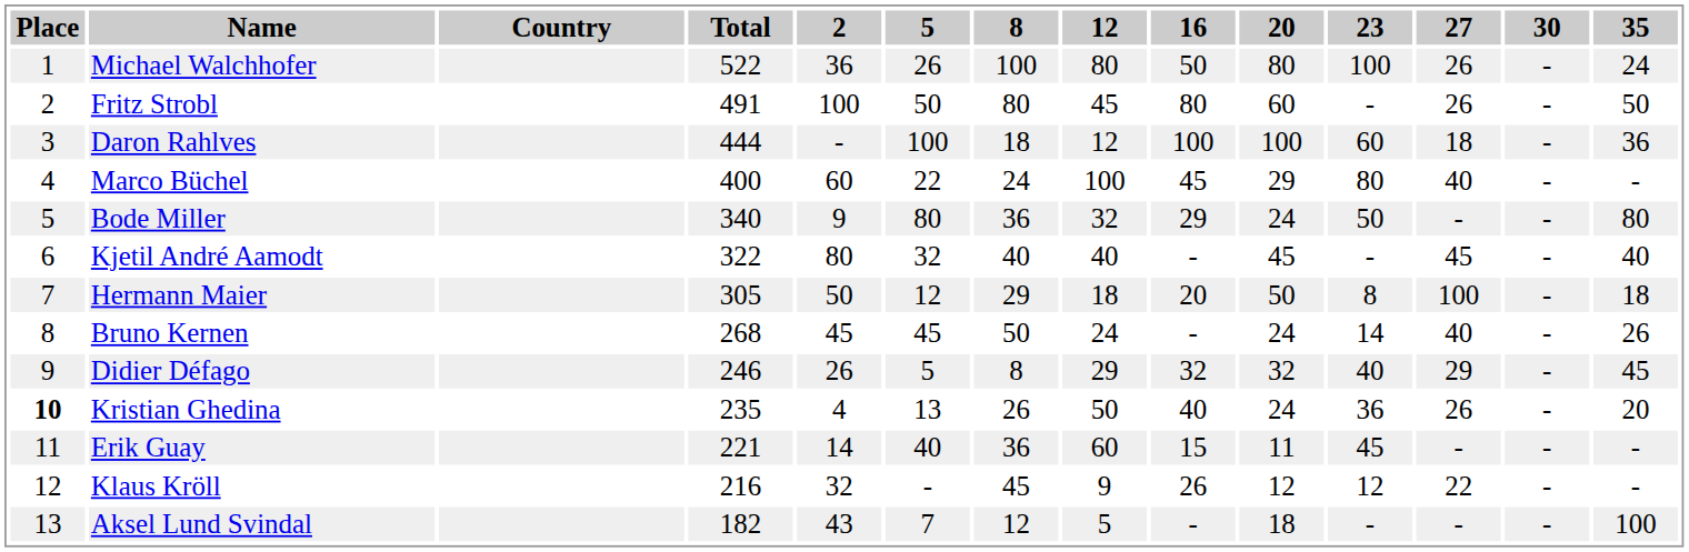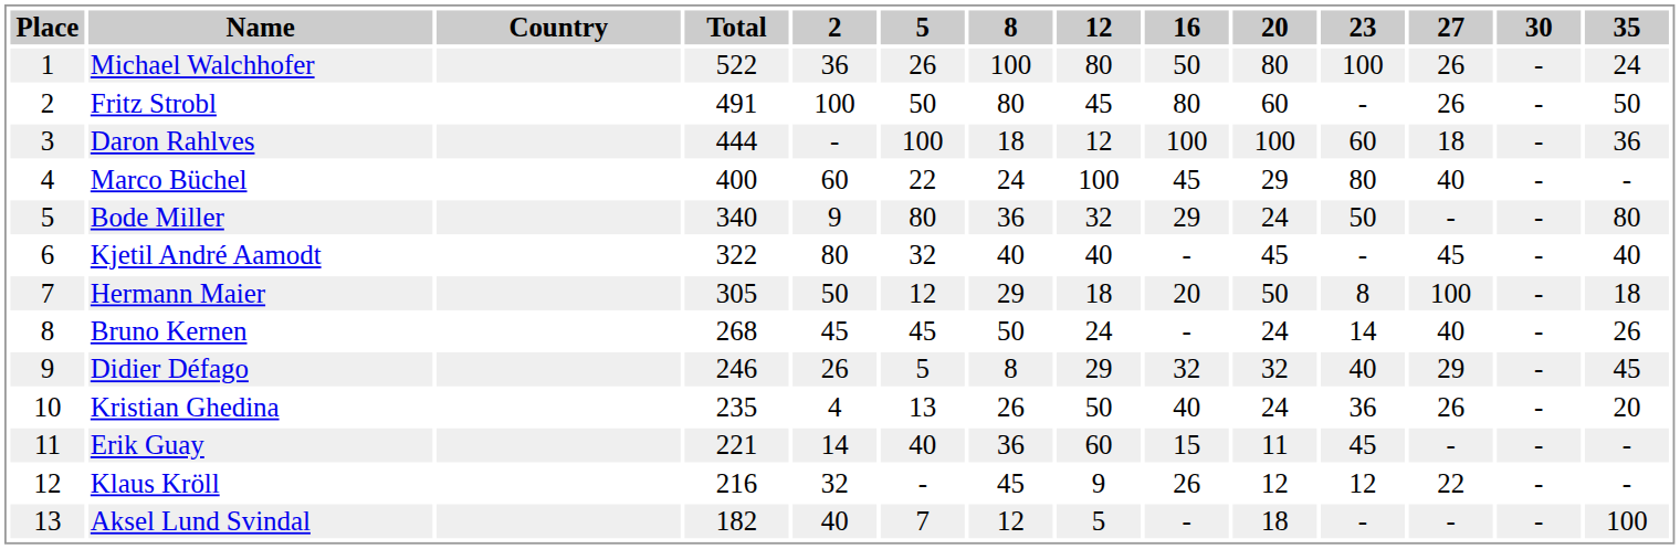 <table border="0" style="border: 1px solid #999; background-color:#FFFFFF; text-align:center; font-size:86%; line-height:15px;">
 <tr align="center" bgcolor="#CCCCCC">
 <th width=35>Place</th>
 <th width=170>Name</th>
 <th width=120>Country</th>
 <th width=50>Total</th>
 <th width=40>2</th>
 <th width=40>5</th>
 <th width=40>8</th>
 <th width=40>12</th>
 <th width=40>16</th>
 <th width=40>20</th>
 <th width=40>23</th>
 <th width=40>27</th>
 <th width=40>30</th>
 <th width=40>35</th>
 </tr>
 <tr bgcolor="#EFEFEF">
 <td>1</td>
 <td align="left"><a href='#'>Michael Walchhofer</a></td>
 <td align="left"></td>
 <td>522</td>
 <td>36</td>
 <td>26</td>
 <td>100</td>
 <td>80</td>
 <td>50</td>
 <td>80</td>
 <td>100</td>
 <td>26</td>
 <td>-</td>
 <td>24</td>
 </tr>
 <tr>
 <td>2</td>
 <td align="left"><a href='#'>Fritz Strobl</a></td>
 <td align="left"></td>
 <td>491</td>
 <td>100</td>
 <td>50</td>
 <td>80</td>
 <td>45</td>
 <td>80</td>
 <td>60</td>
 <td>-</td>
 <td>26</td>
 <td>-</td>
 <td>50</td>
 </tr>
 <tr bgcolor="#EFEFEF">
 <td>3</td>
 <td align="left"><a href='#'>Daron Rahlves</a></td>
 <td align="left"></td>
 <td>444</td>
 <td>-</td>
 <td>100</td>
 <td>18</td>
 <td>12</td>
 <td>100</td>
 <td>100</td>
 <td>60</td>
 <td>18</td>
 <td>-</td>
 <td>36</td>
 </tr>
 <tr>
 <td>4</td>
 <td align="left"><a href='#'>Marco Büchel</a></td>
 <td align="left"></td>
 <td>400</td>
 <td>60</td>
 <td>22</td>
 <td>24</td>
 <td>100</td>
 <td>45</td>
 <td>29</td>
 <td>80</td>
 <td>40</td>
 <td>-</td>
 <td>-</td>
 </tr>
 <tr bgcolor="#EFEFEF">
 <td>5</td>
 <td align="left"><a href='#'>Bode Miller</a></td>
 <td align="left"></td>
 <td>340</td>
 <td>9</td>
 <td>80</td>
 <td>36</td>
 <td>32</td>
 <td>29</td>
 <td>24</td>
 <td>50</td>
 <td>-</td>
 <td>-</td>
 <td>80</td>
 </tr>
 <tr>
 <td>6</td>
 <td align="left"><a href='#'>Kjetil André Aamodt</a></td>
 <td align="left"></td>
 <td>322</td>
 <td>80</td>
 <td>32</td>
 <td>40</td>
 <td>40</td>
 <td>-</td>
 <td>45</td>
 <td>-</td>
 <td>45</td>
 <td>-</td>
 <td>40</td>
 </tr>
 <tr bgcolor="#EFEFEF">
 <td>7</td>
 <td align="left"><a href='#'>Hermann Maier</a></td>
 <td align="left"></td>
 <td>305</td>
 <td>50</td>
 <td>12</td>
 <td>29</td>
 <td>18</td>
 <td>20</td>
 <td>50</td>
 <td>8</td>
 <td>100</td>
 <td>-</td>
 <td>18</td>
 </tr>
 <tr>
 <td>8</td>
 <td align="left"><a href='#'>Bruno Kernen</a></td>
 <td align="left"></td>
 <td>268</td>
 <td>45</td>
 <td>45</td>
 <td>50</td>
 <td>24</td>
 <td>-</td>
 <td>24</td>
 <td>14</td>
 <td>40</td>
 <td>-</td>
 <td>26</td>
 </tr>
 <tr bgcolor="#EFEFEF">
 <td>9</td>
 <td align="left"><a href='#'>Didier Défago</a></td>
 <td align="left"></td>
 <td>246</td>
 <td>26</td>
 <td>5</td>
 <td>8</td>
 <td>29</td>
 <td>32</td>
 <td>32</td>
 <td>40</td>
 <td>29</td>
 <td>-</td>
 <td>45</td>
 </tr>
 <tr>
-<td><strong>10</strong></td>
+<td>10</td>
 <td align="left"><a href='#'>Kristian Ghedina</a></td>
 <td align="left"></td>
 <td>235</td>
 <td>4</td>
 <td>13</td>
 <td>26</td>
 <td>50</td>
 <td>40</td>
 <td>24</td>
 <td>36</td>
 <td>26</td>
 <td>-</td>
 <td>20</td>
 </tr>
 <tr bgcolor="#EFEFEF">
 <td>11</td>
 <td align="left"><a href='#'>Erik Guay</a></td>
 <td align="left"></td>
 <td>221</td>
 <td>14</td>
 <td>40</td>
 <td>36</td>
 <td>60</td>
 <td>15</td>
 <td>11</td>
 <td>45</td>
 <td>-</td>
 <td>-</td>
 <td>-</td>
 </tr>
 <tr>
 <td>12</td>
 <td align="left"><a href='#'>Klaus Kröll</a></td>
 <td align="left"></td>
 <td>216</td>
 <td>32</td>
 <td>-</td>
 <td>45</td>
 <td>9</td>
 <td>26</td>
 <td>12</td>
 <td>12</td>
 <td>22</td>
 <td>-</td>
 <td>-</td>
 </tr>
 <tr bgcolor="#EFEFEF">
 <td>13</td>
 <td align="left"><a href='#'>Aksel Lund Svindal</a></td>
 <td align="left"></td>
 <td>182</td>
-<td>43</td>
+<td>40</td>
 <td>7</td>
 <td>12</td>
 <td>5</td>
 <td>-</td>
 <td>18</td>
 <td>-</td>
 <td>-</td>
 <td>-</td>
 <td>100</td>
 </tr>
 </table>
